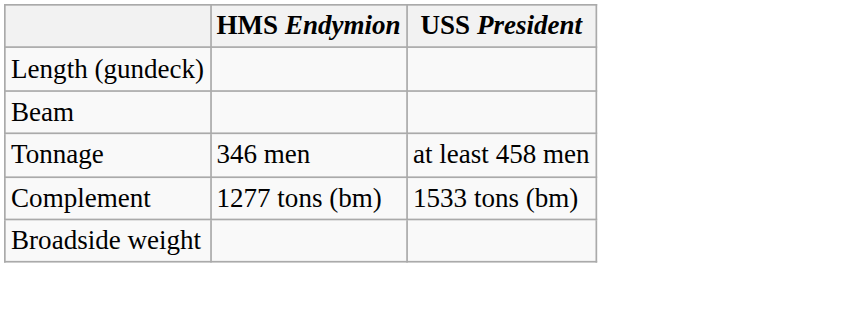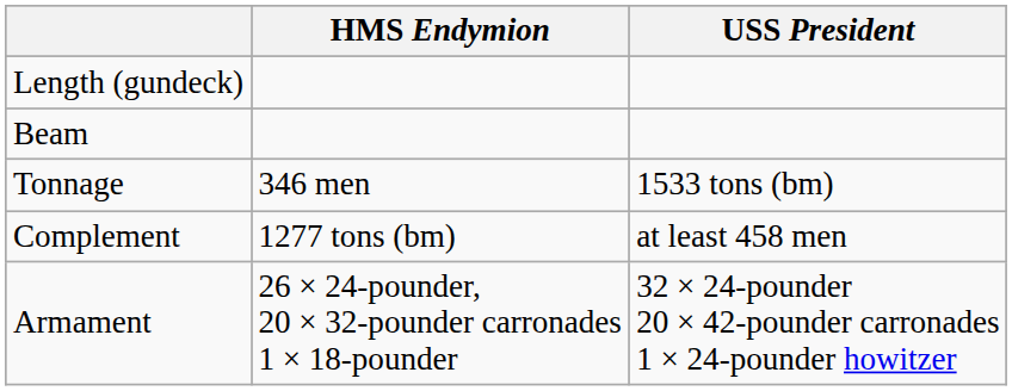 <table class="wikitable">
 <tr>
 <th></th>
 <th>HMS <em>Endymion</em></th>
 <th>USS <em>President</em></th>
 </tr>
 <tr>
 <td>Length (gundeck)</td>
 <td></td>
 <td></td>
 </tr>
 <tr>
 <td>Beam</td>
 <td></td>
 <td></td>
 </tr>
 <tr>
 <td>Tonnage</td>
 <td>346 men</td>
-<td>at least 458 men</td>
+<td>1533 tons (bm)</td>
 </tr>
 <tr>
 <td>Complement</td>
 <td>1277 tons (bm)</td>
-<td>1533 tons (bm)</td>
+<td>at least 458 men</td>
 </tr>
 <tr>
-<td>Broadside weight</td>
-<td></td>
-<td></td>
+<td>Armament</td>
+<td>26 × 24-pounder, <br>20 × 32-pounder carronades<br>1 × 18-pounder</td>
+<td>32 × 24-pounder<br>20 × 42-pounder carronades<br>1 × 24-pounder <a href='#'>howitzer</a></td>
 </tr>
 </table>
